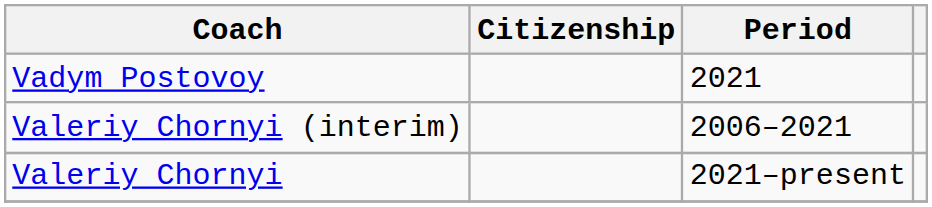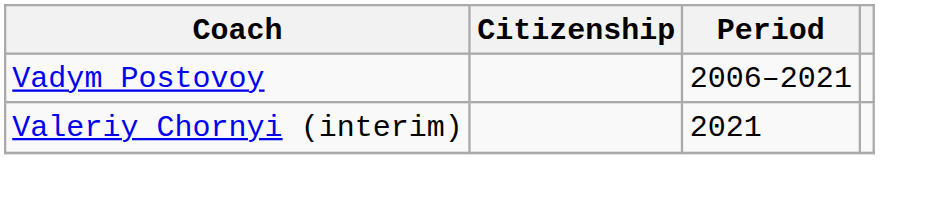 <table class="wikitable">
 <tr>
 <th>Coach</th>
 <th>Citizenship</th>
 <th>Period</th>
 <th></th>
 </tr>
 <tr>
 <td><a href='#'>Vadym Postovoy</a></td>
 <td></td>
-<td>2021</td>
+<td>2006–2021</td>
 <td></td>
 </tr>
 <tr>
 <td><a href='#'>Valeriy Chornyi</a> (interim)</td>
 <td></td>
-<td>2006–2021</td>
+<td>2021</td>
 <td></td>
 </tr>
 <tr>
 </tr>
 <tr>
-<td><a href='#'>Valeriy Chornyi</a></td>
-<td></td>
-<td>2021–present</td>
-<td></td>
-</tr>
-<tr>
 </tr>
 </table>
